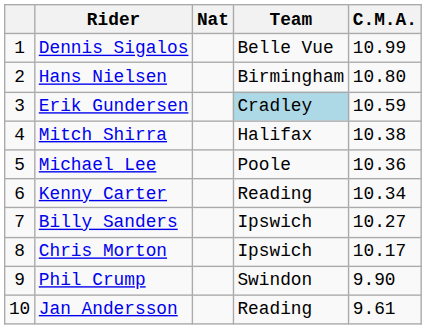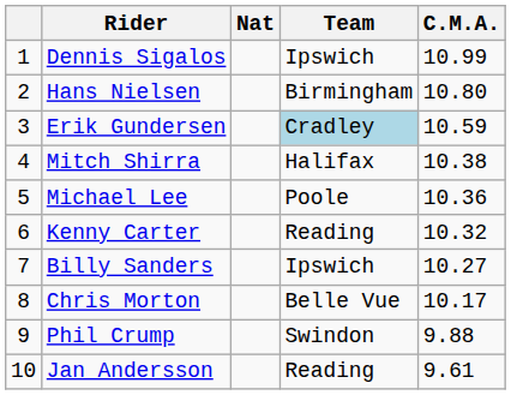 <table class=wikitable>
 <tr>
 <th></th>
 <th>Rider</th>
 <th>Nat</th>
 <th>Team</th>
 <th>C.M.A.</th>
 </tr>
 <tr>
 <td align="center">1</td>
 <td><a href='#'>Dennis Sigalos</a></td>
 <td></td>
-<td>Belle Vue</td>
+<td>Ipswich</td>
 <td>10.99</td>
 </tr>
 <tr>
 <td align="center">2</td>
 <td><a href='#'>Hans Nielsen</a></td>
 <td></td>
 <td>Birmingham</td>
 <td>10.80</td>
 </tr>
 <tr>
 <td align="center">3</td>
 <td><a href='#'>Erik Gundersen</a></td>
 <td></td>
 <td style="background: lightblue;">Cradley</td>
 <td>10.59</td>
 </tr>
 <tr>
 <td align="center">4</td>
 <td><a href='#'>Mitch Shirra</a></td>
 <td></td>
 <td>Halifax</td>
 <td>10.38</td>
 </tr>
 <tr>
 <td align="center">5</td>
 <td><a href='#'>Michael Lee</a></td>
 <td></td>
 <td>Poole</td>
 <td>10.36</td>
 </tr>
 <tr>
 <td align="center">6</td>
 <td><a href='#'>Kenny Carter</a></td>
 <td></td>
 <td>Reading</td>
-<td>10.34</td>
+<td>10.32</td>
 </tr>
 <tr>
 <td align="center">7</td>
 <td><a href='#'>Billy Sanders</a></td>
 <td></td>
 <td>Ipswich</td>
 <td>10.27</td>
 </tr>
 <tr>
 <td align="center">8</td>
 <td><a href='#'>Chris Morton</a></td>
 <td></td>
-<td>Ipswich</td>
+<td>Belle Vue</td>
 <td>10.17</td>
 </tr>
 <tr>
 <td align="center">9</td>
 <td><a href='#'>Phil Crump</a></td>
 <td></td>
 <td>Swindon</td>
-<td>9.90</td>
+<td>9.88</td>
 </tr>
 <tr>
 <td align="center">10</td>
 <td><a href='#'>Jan Andersson</a></td>
 <td></td>
 <td>Reading</td>
 <td>9.61</td>
 </tr>
 </table>
